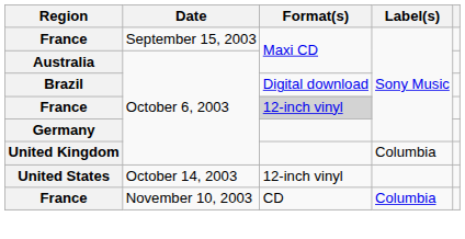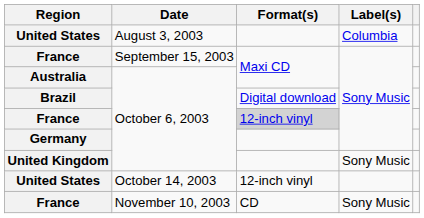 <table class="wikitable plainrowheaders">
 <tr>
 <th scope="col">Region</th>
 <th scope="col">Date</th>
 <th scope="col">Format(s)</th>
 <th scope="col">Label(s)</th>
 <th scope="col"></th>
+</tr>
+<tr>
+<th scope="row">United States</th>
+<td>August 3, 2003</td>
+<td></td>
+<td><a href='#'>Columbia</a></td>
+<td align="center"></td>
 </tr>
 <tr>
 <th scope="row">France</th>
 <td>September 15, 2003</td>
 <td rowspan="2"><a href='#'>Maxi CD</a></td>
 <td rowspan="5"><a href='#'>Sony Music</a></td>
 <td></td>
 </tr>
 <tr>
 <th scope="row">Australia</th>
 <td rowspan="5">October 6, 2003</td>
 <td align="center"></td>
 </tr>
 <tr>
 <th scope="row">Brazil</th>
 <td><a href='#'>Digital download</a> </td>
 <td align="center"></td>
 </tr>
 <tr>
 <th scope="row">France</th>
 <td style="background: lightgrey;"><a href='#'>12-inch vinyl</a></td>
 <td></td>
 </tr>
 <tr>
 <th scope="row">Germany</th>
 <td></td>
 <td align="center"></td>
 </tr>
 <tr>
 <th scope="row">United Kingdom</th>
 <td></td>
-<td>Columbia</td>
+<td>Sony Music</td>
 <td align="center"></td>
 </tr>
 <tr>
 <th scope="row">United States</th>
 <td>October 14, 2003</td>
 <td>12-inch vinyl</td>
 <td></td>
 <td align="center"></td>
 </tr>
 <tr>
 <th scope="row">France</th>
 <td>November 10, 2003</td>
 <td>CD</td>
-<td><a href='#'>Columbia</a></td>
+<td>Sony Music</td>
 <td></td>
 </tr>
 </table>
